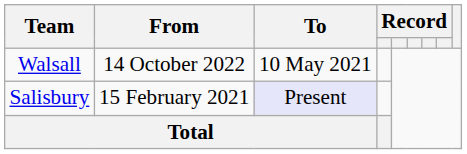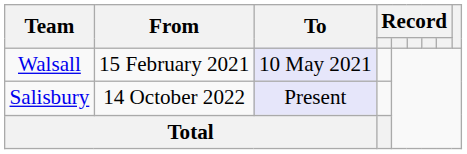 <table class=wikitable style="text-align: center">
 <tr>
 <th rowspan=2>Team</th>
 <th rowspan=2>From</th>
 <th rowspan=2>To</th>
 <th colspan=5>Record</th>
 <th rowspan=2></th>
 </tr>
 <tr>
 <th></th>
 <th></th>
 <th></th>
 <th></th>
 <th></th>
 </tr>
 <tr>
 <td><a href='#'>Walsall</a></td>
-<td>14 October 2022</td>
-<td>10 May 2021<br></td>
+<td>15 February 2021</td>
+<td style="background: lavender;">10 May 2021<br></td>
 <td></td>
 </tr>
 <tr>
 <td><a href='#'>Salisbury</a></td>
-<td>15 February 2021</td>
+<td>14 October 2022</td>
 <td style="background: lavender;">Present<br></td>
 <td></td>
 </tr>
 <tr>
 <th colspan="3">Total<br></th>
 <th></th>
 </tr>
 </table>
